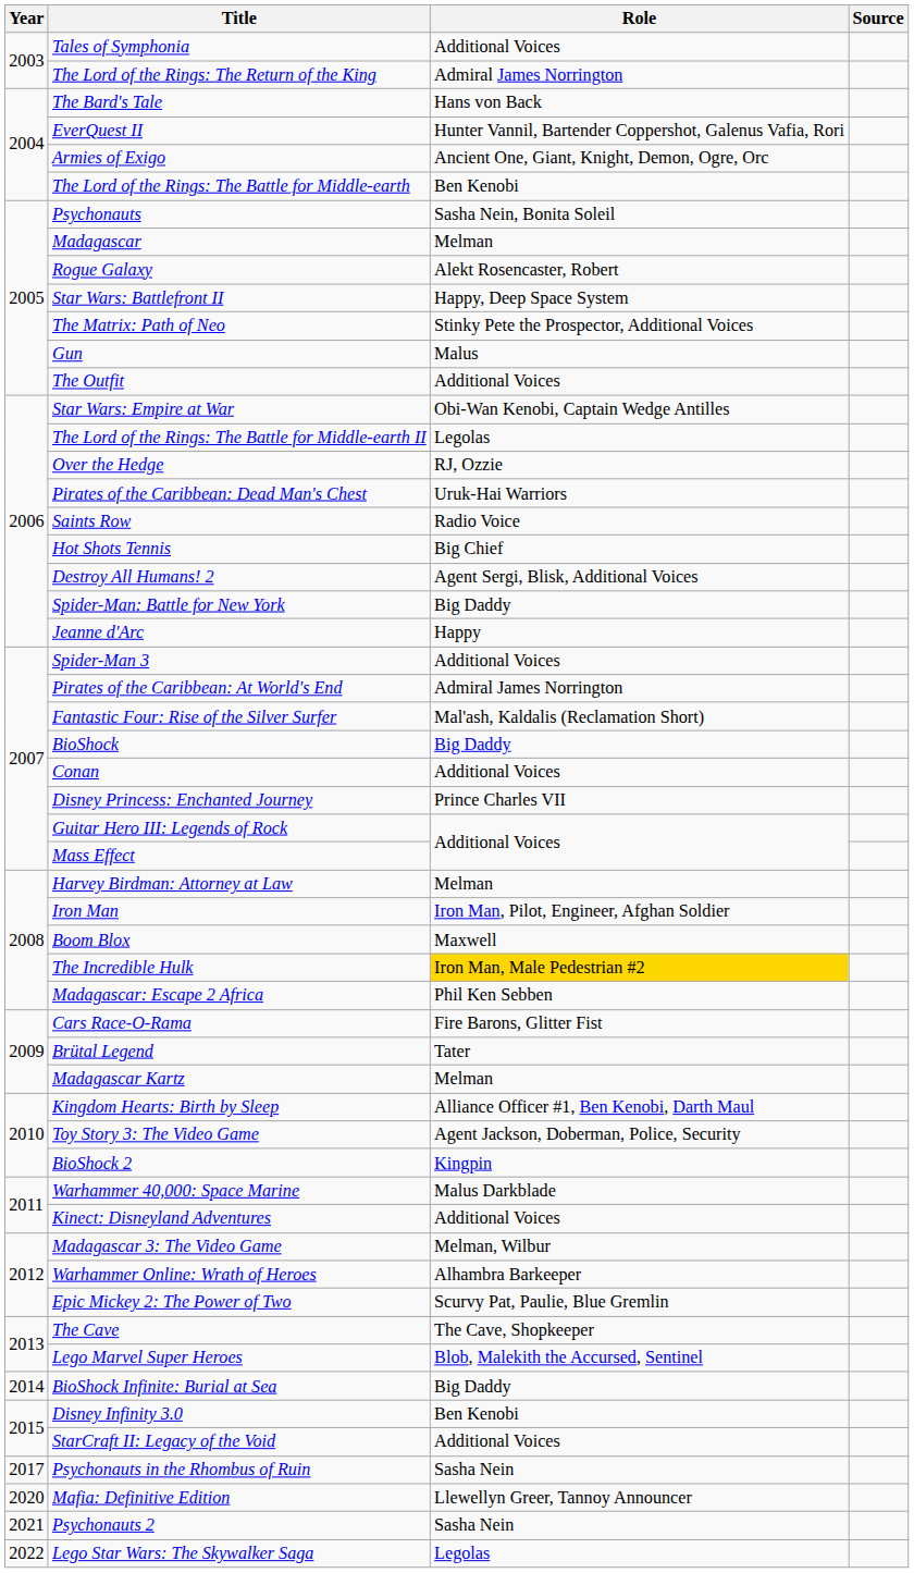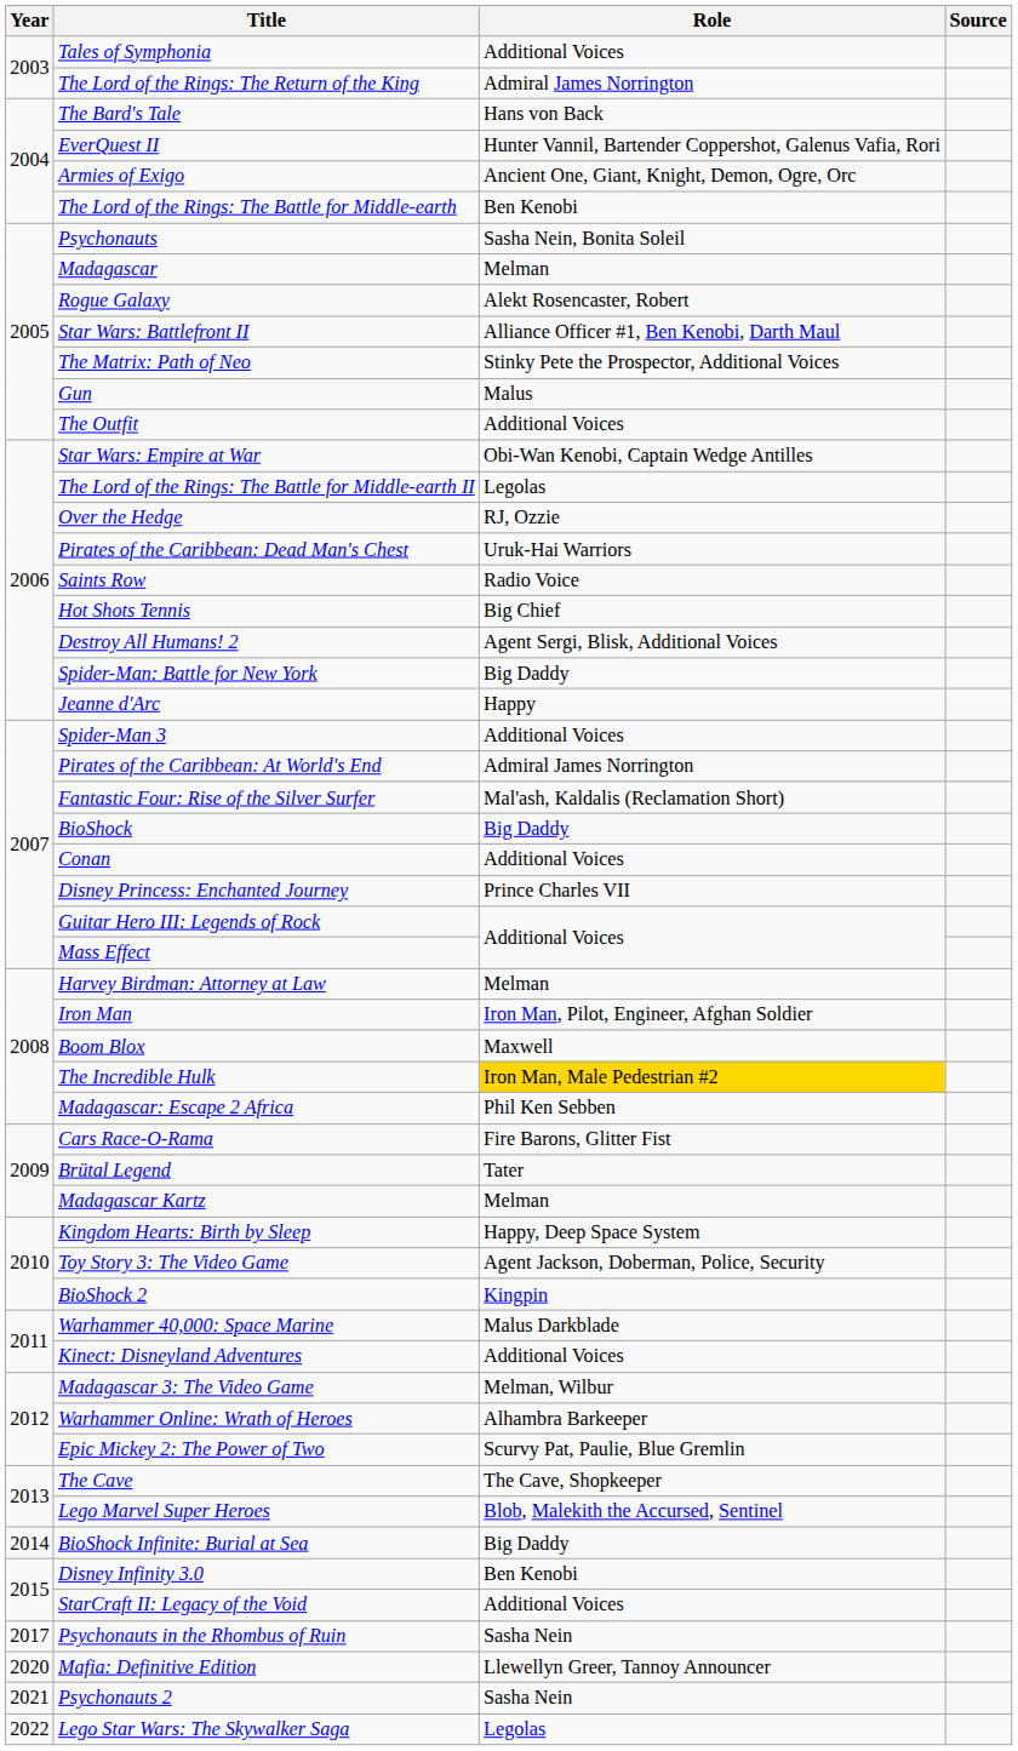 <table class="wikitable sortable">
 <tr>
 <th>Year</th>
 <th>Title</th>
 <th>Role</th>
 <th>Source</th>
 </tr>
 <tr>
 <td rowspan="2">2003</td>
 <td><em><a href='#'>Tales of Symphonia</a></em></td>
 <td>Additional Voices</td>
 <td></td>
 </tr>
 <tr>
 <td><em><a href='#'>The Lord of the Rings: The Return of the King</a></em></td>
 <td>Admiral <a href='#'>James Norrington</a></td>
 <td></td>
 </tr>
 <tr>
 <td rowspan="4">2004</td>
 <td><em><a href='#'>The Bard's Tale</a></em></td>
 <td>Hans von Back</td>
 <td></td>
 </tr>
 <tr>
 <td><em><a href='#'>EverQuest II</a></em></td>
 <td>Hunter Vannil, Bartender Coppershot, Galenus Vafia, Rori</td>
 <td></td>
 </tr>
 <tr>
 <td><em><a href='#'>Armies of Exigo</a></em></td>
 <td>Ancient One, Giant, Knight, Demon, Ogre, Orc</td>
 <td></td>
 </tr>
 <tr>
 <td><em><a href='#'>The Lord of the Rings: The Battle for Middle-earth</a></em></td>
 <td>Ben Kenobi</td>
 <td></td>
 </tr>
 <tr>
 <td rowspan="7">2005</td>
 <td><em><a href='#'>Psychonauts</a></em></td>
 <td>Sasha Nein, Bonita Soleil</td>
 <td></td>
 </tr>
 <tr>
 <td><em><a href='#'>Madagascar</a></em></td>
 <td>Melman</td>
 <td></td>
 </tr>
 <tr>
 <td><em><a href='#'>Rogue Galaxy</a></em></td>
 <td>Alekt Rosencaster, Robert</td>
 <td></td>
 </tr>
 <tr>
 <td><em><a href='#'>Star Wars: Battlefront II</a></em></td>
-<td>Happy, Deep Space System</td>
+<td>Alliance Officer #1, <a href='#'>Ben Kenobi</a>, <a href='#'>Darth Maul</a></td>
 <td></td>
 </tr>
 <tr>
 <td><em><a href='#'>The Matrix: Path of Neo</a></em></td>
 <td>Stinky Pete the Prospector, Additional Voices</td>
 <td></td>
 </tr>
 <tr>
 <td><em><a href='#'>Gun</a></em></td>
 <td>Malus</td>
 <td></td>
 </tr>
 <tr>
 <td><em><a href='#'>The Outfit</a></em></td>
 <td>Additional Voices</td>
 <td></td>
 </tr>
 <tr>
 <td rowspan="9">2006</td>
 <td><em><a href='#'>Star Wars: Empire at War</a></em></td>
 <td>Obi-Wan Kenobi, Captain Wedge Antilles</td>
 <td></td>
 </tr>
 <tr>
 <td><em><a href='#'>The Lord of the Rings: The Battle for Middle-earth II</a></em></td>
 <td>Legolas</td>
 <td></td>
 </tr>
 <tr>
 <td><em><a href='#'>Over the Hedge</a></em></td>
 <td>RJ, Ozzie</td>
 <td></td>
 </tr>
 <tr>
 <td><em><a href='#'>Pirates of the Caribbean: Dead Man's Chest</a></em></td>
 <td>Uruk-Hai Warriors</td>
 <td></td>
 </tr>
 <tr>
 <td><em><a href='#'>Saints Row</a></em></td>
 <td>Radio Voice</td>
 <td></td>
 </tr>
 <tr>
 <td><em><a href='#'>Hot Shots Tennis</a></em></td>
 <td>Big Chief</td>
 <td></td>
 </tr>
 <tr>
 <td><em><a href='#'>Destroy All Humans! 2</a></em></td>
 <td>Agent Sergi, Blisk, Additional Voices</td>
 <td></td>
 </tr>
 <tr>
 <td><em><a href='#'>Spider-Man: Battle for New York</a></em></td>
 <td>Big Daddy</td>
 <td></td>
 </tr>
 <tr>
 <td><em><a href='#'>Jeanne d'Arc</a></em></td>
 <td>Happy</td>
 <td></td>
 </tr>
 <tr>
 <td rowspan="8">2007</td>
 <td><em><a href='#'>Spider-Man 3</a></em></td>
 <td>Additional Voices</td>
 <td></td>
 </tr>
 <tr>
 <td><em><a href='#'>Pirates of the Caribbean: At World's End</a></em></td>
 <td>Admiral James Norrington</td>
 <td></td>
 </tr>
 <tr>
 <td><em><a href='#'>Fantastic Four: Rise of the Silver Surfer</a></em></td>
 <td>Mal'ash, Kaldalis (Reclamation Short)</td>
 <td></td>
 </tr>
 <tr>
 <td><em><a href='#'>BioShock</a></em></td>
 <td><a href='#'>Big Daddy</a></td>
 <td></td>
 </tr>
 <tr>
 <td><em><a href='#'>Conan</a></em></td>
 <td>Additional Voices</td>
 <td></td>
 </tr>
 <tr>
 <td><em><a href='#'>Disney Princess: Enchanted Journey</a></em></td>
 <td>Prince Charles VII</td>
 <td></td>
 </tr>
 <tr>
 <td><em><a href='#'>Guitar Hero III: Legends of Rock</a></em></td>
 <td rowspan="2">Additional Voices</td>
 <td></td>
 </tr>
 <tr>
 <td><em><a href='#'>Mass Effect</a></em></td>
 <td></td>
 </tr>
 <tr>
 <td rowspan="5">2008</td>
 <td><em><a href='#'>Harvey Birdman: Attorney at Law</a></em></td>
 <td>Melman</td>
 <td></td>
 </tr>
 <tr>
 <td><em><a href='#'>Iron Man</a></em></td>
 <td><a href='#'>Iron Man</a>, Pilot, Engineer, Afghan Soldier</td>
 <td></td>
 </tr>
 <tr>
 <td><em><a href='#'>Boom Blox</a></em></td>
 <td>Maxwell</td>
 <td></td>
 </tr>
 <tr>
 <td><em><a href='#'>The Incredible Hulk</a></em></td>
 <td style="background: gold;">Iron Man, Male Pedestrian #2</td>
 <td></td>
 </tr>
 <tr>
 <td><em><a href='#'>Madagascar: Escape 2 Africa</a></em></td>
 <td>Phil Ken Sebben</td>
 <td></td>
 </tr>
 <tr>
 <td rowspan="3">2009</td>
 <td><em><a href='#'>Cars Race-O-Rama</a></em></td>
 <td>Fire Barons, Glitter Fist</td>
 <td></td>
 </tr>
 <tr>
 <td><em><a href='#'>Brütal Legend</a></em></td>
 <td>Tater</td>
 <td></td>
 </tr>
 <tr>
 <td><em><a href='#'>Madagascar Kartz</a></em></td>
 <td>Melman</td>
 <td></td>
 </tr>
 <tr>
 <td rowspan="3">2010</td>
 <td><em><a href='#'>Kingdom Hearts: Birth by Sleep</a></em></td>
-<td>Alliance Officer #1, <a href='#'>Ben Kenobi</a>, <a href='#'>Darth Maul</a></td>
+<td>Happy, Deep Space System</td>
 <td></td>
 </tr>
 <tr>
 <td><em><a href='#'>Toy Story 3: The Video Game</a></em></td>
 <td>Agent Jackson, Doberman, Police, Security</td>
 <td></td>
 </tr>
 <tr>
 <td><em><a href='#'>BioShock 2</a></em></td>
 <td><a href='#'>Kingpin</a></td>
 <td></td>
 </tr>
 <tr>
 <td rowspan="2">2011</td>
 <td><em><a href='#'>Warhammer 40,000: Space Marine</a></em></td>
 <td>Malus Darkblade</td>
 <td></td>
 </tr>
 <tr>
 <td><em><a href='#'>Kinect: Disneyland Adventures</a></em></td>
 <td>Additional Voices</td>
 <td></td>
 </tr>
 <tr>
 <td rowspan="3">2012</td>
 <td><em><a href='#'>Madagascar 3: The Video Game</a></em></td>
 <td>Melman, Wilbur</td>
 <td></td>
 </tr>
 <tr>
 <td><em><a href='#'>Warhammer Online: Wrath of Heroes</a></em></td>
 <td>Alhambra Barkeeper</td>
 <td></td>
 </tr>
 <tr>
 <td><em><a href='#'>Epic Mickey 2: The Power of Two</a></em></td>
 <td>Scurvy Pat, Paulie, Blue Gremlin</td>
 <td></td>
 </tr>
 <tr>
 <td rowspan="2">2013</td>
 <td><em><a href='#'>The Cave</a></em></td>
 <td>The Cave, Shopkeeper</td>
 <td></td>
 </tr>
 <tr>
 <td><em><a href='#'>Lego Marvel Super Heroes</a></em></td>
 <td><a href='#'>Blob</a>, <a href='#'>Malekith the Accursed</a>, <a href='#'>Sentinel</a></td>
 <td></td>
 </tr>
 <tr>
 <td>2014</td>
 <td><em><a href='#'>BioShock Infinite: Burial at Sea</a></em></td>
 <td>Big Daddy</td>
 <td></td>
 </tr>
 <tr>
 <td rowspan="2">2015</td>
 <td><em><a href='#'>Disney Infinity 3.0</a></em></td>
 <td>Ben Kenobi</td>
 <td></td>
 </tr>
 <tr>
 <td><em><a href='#'>StarCraft II: Legacy of the Void</a></em></td>
 <td>Additional Voices</td>
 <td></td>
 </tr>
 <tr>
 <td>2017</td>
 <td><em><a href='#'>Psychonauts in the Rhombus of Ruin</a></em></td>
 <td>Sasha Nein</td>
 <td></td>
 </tr>
 <tr>
 <td>2020</td>
 <td><em><a href='#'>Mafia: Definitive Edition</a></em></td>
 <td>Llewellyn Greer, Tannoy Announcer</td>
 <td></td>
 </tr>
 <tr>
 <td>2021</td>
 <td><em><a href='#'>Psychonauts 2</a></em></td>
 <td>Sasha Nein</td>
 <td></td>
 </tr>
 <tr>
 <td>2022</td>
 <td><em><a href='#'>Lego Star Wars: The Skywalker Saga</a></em></td>
 <td><a href='#'>Legolas</a></td>
 <td></td>
 </tr>
 </table>
